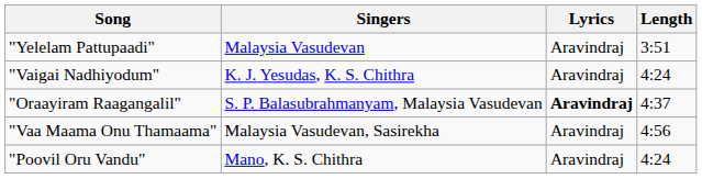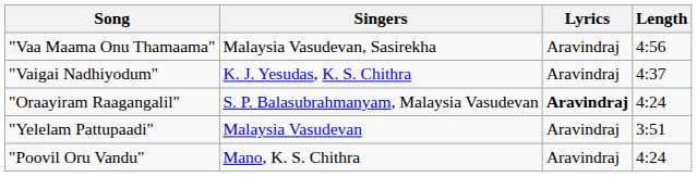 <table class="wikitable" style="font-size:95%;">
 <tr>
 <th>Song</th>
 <th>Singers</th>
 <th>Lyrics</th>
 <th>Length</th>
 </tr>
 <tr>
-<td>"Yelelam Pattupaadi"</td>
-<td><a href='#'>Malaysia Vasudevan</a></td>
+<td>"Vaa Maama Onu Thamaama"</td>
+<td>Malaysia Vasudevan, Sasirekha</td>
 <td>Aravindraj</td>
-<td>3:51</td>
+<td>4:56</td>
 </tr>
 <tr>
 <td>"Vaigai Nadhiyodum"</td>
 <td><a href='#'>K. J. Yesudas</a>, <a href='#'>K. S. Chithra</a></td>
 <td>Aravindraj</td>
-<td>4:24</td>
+<td>4:37</td>
 </tr>
 <tr>
 <td>"Oraayiram Raagangalil"</td>
 <td><a href='#'>S. P. Balasubrahmanyam</a>, Malaysia Vasudevan</td>
 <td><strong>Aravindraj</strong></td>
-<td>4:37</td>
+<td>4:24</td>
 </tr>
 <tr>
-<td>"Vaa Maama Onu Thamaama"</td>
-<td>Malaysia Vasudevan, Sasirekha</td>
+<td>"Yelelam Pattupaadi"</td>
+<td><a href='#'>Malaysia Vasudevan</a></td>
 <td>Aravindraj</td>
-<td>4:56</td>
+<td>3:51</td>
 </tr>
 <tr>
 <td>"Poovil Oru Vandu"</td>
 <td><a href='#'>Mano</a>, K. S. Chithra</td>
 <td>Aravindraj</td>
 <td>4:24</td>
 </tr>
 </table>
